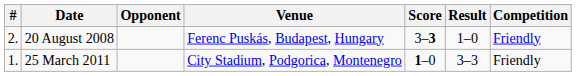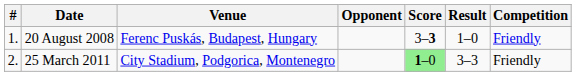 <table class="wikitable">
 <tr>
 <th>#</th>
 <th>Date</th>
+<th>Venue</th>
 <th>Opponent</th>
-<th>Venue</th>
 <th>Score</th>
 <th>Result</th>
 <th>Competition</th>
 </tr>
 <tr>
-<td>2.</td>
+<td>1.</td>
 <td>20 August 2008</td>
+<td><a href='#'>Ferenc Puskás</a>, <a href='#'>Budapest</a>, <a href='#'>Hungary</a></td>
 <td></td>
-<td><a href='#'>Ferenc Puskás</a>, <a href='#'>Budapest</a>, <a href='#'>Hungary</a></td>
 <td style="text-align:center;">3–<strong>3</strong></td>
 <td style="text-align:center;">1–0</td>
 <td><a href='#'>Friendly</a></td>
 </tr>
 <tr>
-<td>1.</td>
+<td>2.</td>
 <td>25 March 2011</td>
+<td><a href='#'>City Stadium</a>, <a href='#'>Podgorica</a>, <a href='#'>Montenegro</a></td>
 <td></td>
-<td><a href='#'>City Stadium</a>, <a href='#'>Podgorica</a>, <a href='#'>Montenegro</a></td>
-<td style="text-align:center;"><strong>1</strong>–0</td>
+<td style="background: lightgreen; text-align:center;"><strong>1</strong>–0</td>
 <td style="text-align:center;">3–3</td>
 <td>Friendly</td>
 </tr>
 </table>
